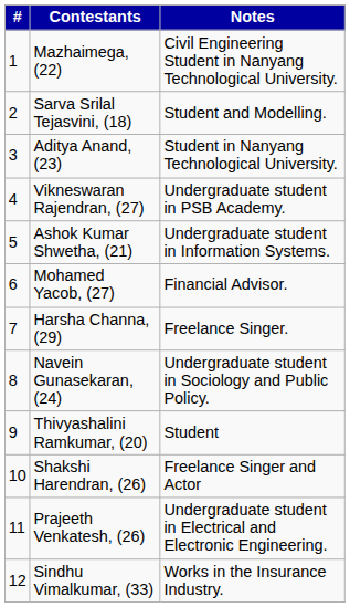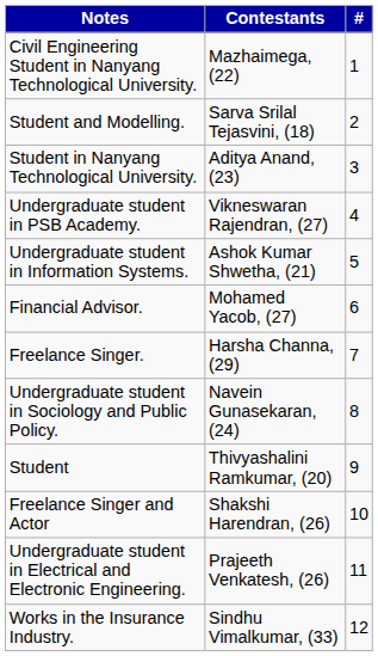 <table class="wikitable" width="55%">
 <tr>
+<th scope="col" style ="background: #0000A0 ;color:White">Notes</th>
+<th scope="col" style ="background: #0000A0 ;color:White">Contestants</th>
 <th scope="col" style ="background: #0000A0 ;color:White">#</th>
-<th scope="col" style ="background: #0000A0 ;color:White">Contestants</th>
-<th scope="col" style ="background: #0000A0 ;color:White">Notes</th>
 </tr>
 <tr>
+<td>Civil Engineering Student in Nanyang Technological University.</td>
+<td>Mazhaimega, (22)</td>
 <td>1</td>
-<td>Mazhaimega, (22)</td>
-<td>Civil Engineering Student in Nanyang Technological University.</td>
 </tr>
 <tr>
+<td>Student and Modelling.</td>
+<td>Sarva Srilal Tejasvini, (18)</td>
 <td>2</td>
-<td>Sarva Srilal Tejasvini, (18)</td>
-<td>Student and Modelling.</td>
 </tr>
 <tr>
+<td>Student in Nanyang Technological University.</td>
+<td>Aditya Anand, (23)</td>
 <td>3</td>
-<td>Aditya Anand, (23)</td>
-<td>Student in Nanyang Technological University.</td>
 </tr>
 <tr>
+<td>Undergraduate student in PSB Academy.</td>
+<td>Vikneswaran Rajendran, (27)</td>
 <td>4</td>
-<td>Vikneswaran Rajendran, (27)</td>
-<td>Undergraduate student in PSB Academy.</td>
 </tr>
 <tr>
+<td>Undergraduate student in Information Systems.</td>
+<td>Ashok Kumar Shwetha, (21)</td>
 <td>5</td>
-<td>Ashok Kumar Shwetha, (21)</td>
-<td>Undergraduate student in Information Systems.</td>
 </tr>
 <tr>
+<td>Financial Advisor.</td>
+<td>Mohamed Yacob, (27)</td>
 <td>6</td>
-<td>Mohamed Yacob, (27)</td>
-<td>Financial Advisor.</td>
 </tr>
 <tr>
+<td>Freelance Singer.</td>
+<td>Harsha Channa, (29)</td>
 <td>7</td>
-<td>Harsha Channa, (29)</td>
-<td>Freelance Singer.</td>
 </tr>
 <tr>
+<td>Undergraduate student in Sociology and Public Policy.</td>
+<td>Navein Gunasekaran, (24)</td>
 <td>8</td>
-<td>Navein Gunasekaran, (24)</td>
-<td>Undergraduate student in Sociology and Public Policy.</td>
 </tr>
 <tr>
+<td>Student</td>
+<td>Thivyashalini Ramkumar, (20)</td>
 <td>9</td>
-<td>Thivyashalini Ramkumar, (20)</td>
-<td>Student</td>
 </tr>
 <tr>
+<td>Freelance Singer and Actor</td>
+<td>Shakshi Harendran, (26)</td>
 <td>10</td>
-<td>Shakshi Harendran, (26)</td>
-<td>Freelance Singer and Actor</td>
 </tr>
 <tr>
+<td>Undergraduate student in Electrical and Electronic Engineering.</td>
+<td>Prajeeth Venkatesh, (26)</td>
 <td>11</td>
-<td>Prajeeth Venkatesh, (26)</td>
-<td>Undergraduate student in Electrical and Electronic Engineering.</td>
 </tr>
 <tr>
+<td>Works in the Insurance Industry.</td>
+<td>Sindhu Vimalkumar, (33)</td>
 <td>12</td>
-<td>Sindhu Vimalkumar, (33)</td>
-<td>Works in the Insurance Industry.</td>
 </tr>
 </table>
